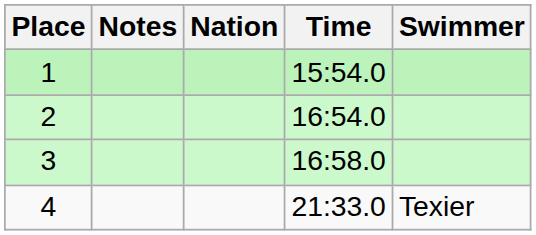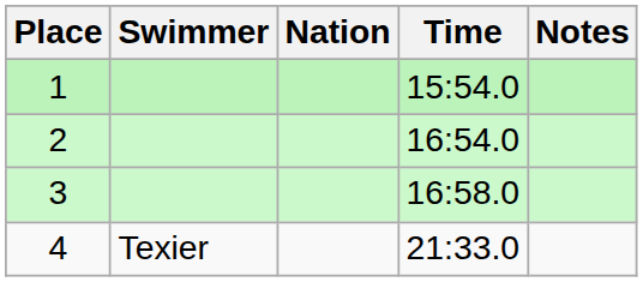 <table class="wikitable sortable" style="text-align:center">
 <tr>
 <th>Place</th>
-<th>Notes</th>
+<th>Swimmer</th>
 <th>Nation</th>
 <th>Time</th>
-<th>Swimmer</th>
+<th>Notes</th>
 </tr>
 <tr style="background:#bbf3bb;">
 <td>1</td>
-<td></td>
+<td align=left></td>
 <td align=left></td>
 <td>15:54.0</td>
-<td align=left></td>
+<td></td>
 </tr>
 <tr style="background:#ccf9cc;">
 <td>2</td>
-<td></td>
+<td align=left></td>
 <td align=left></td>
 <td>16:54.0</td>
-<td align=left></td>
+<td></td>
 </tr>
 <tr style="background:#ccf9cc;">
 <td>3</td>
-<td></td>
+<td align=left></td>
 <td align=left></td>
 <td>16:58.0</td>
-<td align=left></td>
+<td></td>
 </tr>
 <tr>
 <td>4</td>
-<td></td>
+<td align=left>Texier</td>
 <td align=left></td>
 <td>21:33.0</td>
-<td align=left>Texier</td>
+<td></td>
 </tr>
 </table>
